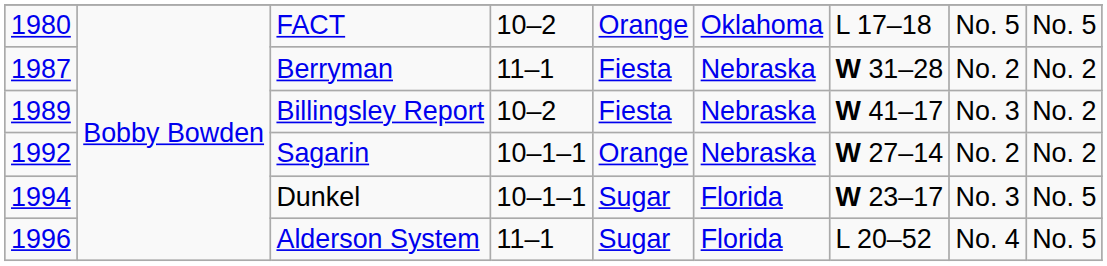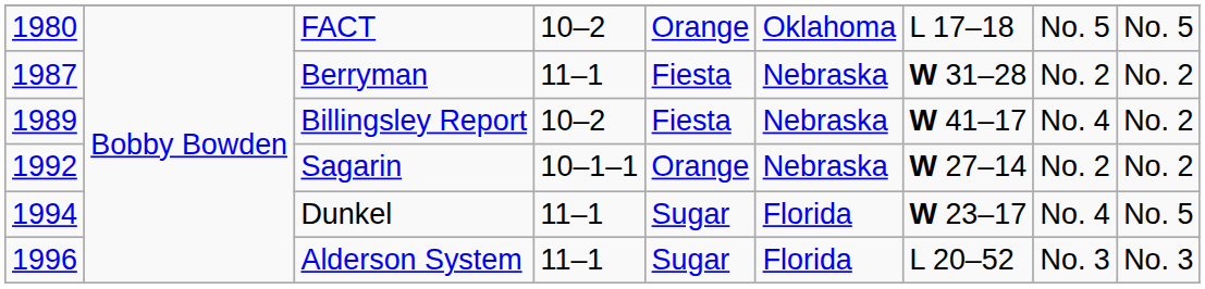 <table class="wikitable">
 <tr>
 </tr>
 <tr>
 <td><a href='#'>1980</a></td>
 <td rowspan="6"><a href='#'>Bobby Bowden</a></td>
 <td><a href='#'>FACT</a></td>
 <td>10–2</td>
 <td><a href='#'>Orange</a></td>
 <td><a href='#'>Oklahoma</a></td>
 <td>L 17–18</td>
 <td>No. 5</td>
 <td>No. 5</td>
 </tr>
 <tr>
 <td><a href='#'>1987</a></td>
 <td><a href='#'>Berryman</a></td>
 <td>11–1</td>
 <td><a href='#'>Fiesta</a></td>
 <td><a href='#'>Nebraska</a></td>
 <td><strong>W</strong> 31–28</td>
 <td>No. 2</td>
 <td>No. 2</td>
 </tr>
 <tr>
 <td><a href='#'>1989</a></td>
 <td><a href='#'>Billingsley Report</a></td>
 <td>10–2</td>
 <td><a href='#'>Fiesta</a></td>
 <td><a href='#'>Nebraska</a></td>
 <td><strong>W</strong> 41–17</td>
-<td>No. 3</td>
+<td>No. 4</td>
 <td>No. 2</td>
 </tr>
 <tr>
 <td><a href='#'>1992</a></td>
 <td><a href='#'>Sagarin</a></td>
 <td>10–1–1</td>
 <td><a href='#'>Orange</a></td>
 <td><a href='#'>Nebraska</a></td>
 <td><strong>W</strong> 27–14</td>
 <td>No. 2</td>
 <td>No. 2</td>
 </tr>
 <tr>
 <td><a href='#'>1994</a></td>
 <td>Dunkel</td>
-<td>10–1–1</td>
+<td>11–1</td>
 <td><a href='#'>Sugar</a></td>
 <td><a href='#'>Florida</a></td>
 <td><strong>W</strong> 23–17</td>
-<td>No. 3</td>
+<td>No. 4</td>
 <td>No. 5</td>
 </tr>
 <tr>
 <td><a href='#'>1996</a></td>
 <td><a href='#'>Alderson System</a></td>
 <td>11–1</td>
 <td><a href='#'>Sugar</a></td>
 <td><a href='#'>Florida</a></td>
 <td>L 20–52</td>
-<td>No. 4</td>
-<td>No. 5</td>
+<td>No. 3</td>
+<td>No. 3</td>
 </tr>
 </table>
